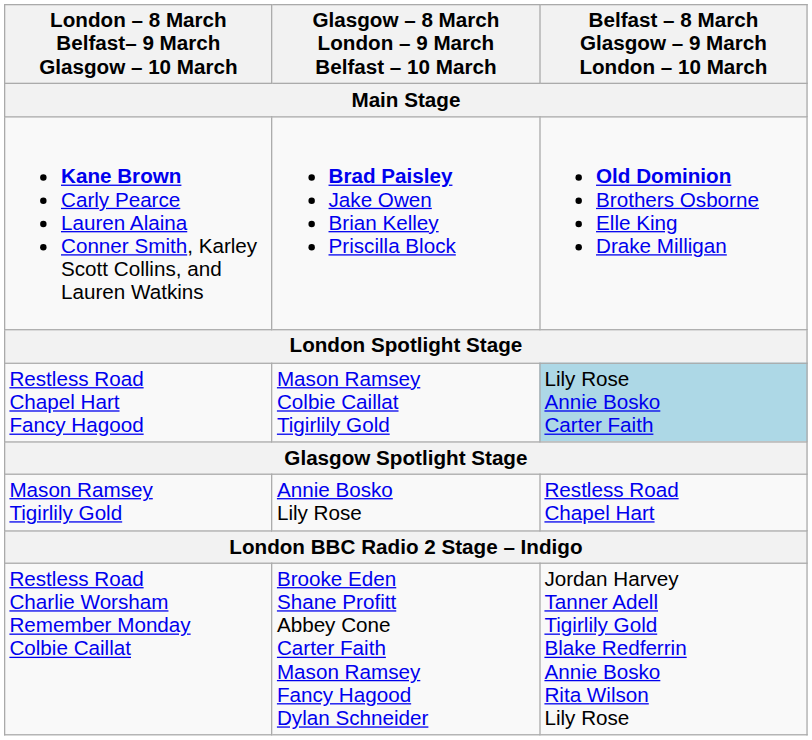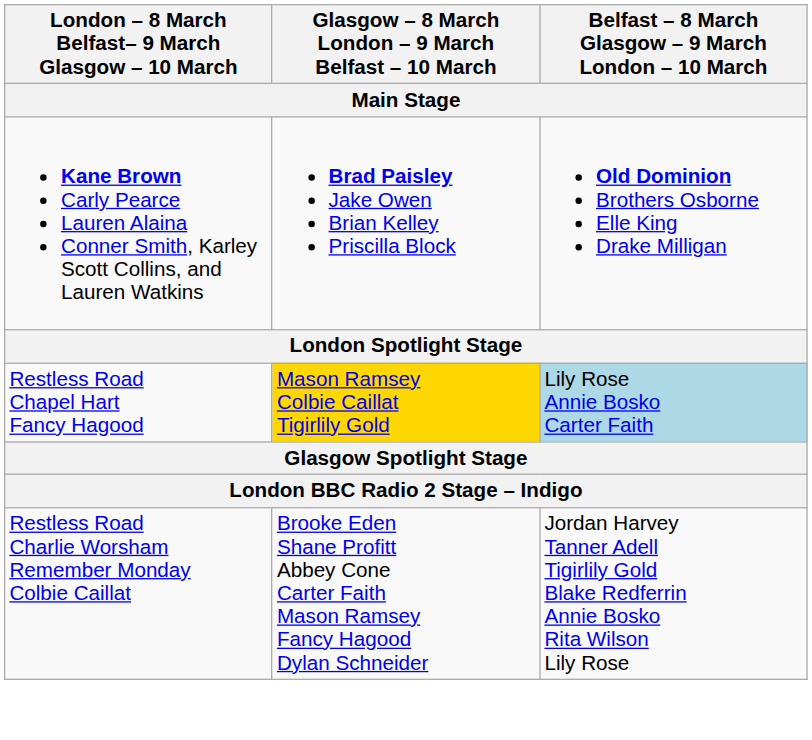 <table class="wikitable">
 <tr>
 <th scope="col" style="width: 200px;">London – 8 March<br>Belfast– 9 March<br>Glasgow – 10 March</th>
 <th scope="col" style="width: 200px;">Glasgow – 8 March<br>London – 9 March<br>Belfast – 10 March</th>
 <th scope="col" style="width: 200px;">Belfast – 8 March<br>Glasgow – 9 March<br>London – 10 March</th>
 </tr>
 <tr>
 <th colspan="3">Main Stage</th>
 </tr>
 <tr style="vertical-align: top;">
 <td><br><ul><li><strong><a href='#'>Kane Brown</a></strong></li><li><a href='#'>Carly Pearce</a></li><li><a href='#'>Lauren Alaina</a></li><li><a href='#'>Conner Smith</a>, Karley Scott Collins, and Lauren Watkins</li></ul></td>
 <td><br><ul><li><strong><a href='#'>Brad Paisley</a></strong></li><li><a href='#'>Jake Owen</a></li><li><a href='#'>Brian Kelley</a></li><li><a href='#'>Priscilla Block</a></li></ul></td>
 <td><br><ul><li><strong><a href='#'>Old Dominion</a></strong></li><li><a href='#'>Brothers Osborne</a></li><li><a href='#'>Elle King</a></li><li><a href='#'>Drake Milligan</a></li></ul></td>
 </tr>
 <tr>
 <th colspan="3">London Spotlight Stage</th>
 </tr>
 <tr style="vertical-align: top;">
 <td><a href='#'>Restless Road</a> <br> <a href='#'>Chapel Hart</a> <br> <a href='#'>Fancy Hagood</a></td>
-<td><a href='#'>Mason Ramsey</a> <br> <a href='#'>Colbie Caillat</a> <br> <a href='#'>Tigirlily Gold</a></td>
+<td style="background: gold;"><a href='#'>Mason Ramsey</a> <br> <a href='#'>Colbie Caillat</a> <br> <a href='#'>Tigirlily Gold</a></td>
 <td style="background: lightblue;">Lily Rose <br> <a href='#'>Annie Bosko</a> <br> <a href='#'>Carter Faith</a></td>
 </tr>
 <tr>
 <th colspan="3">Glasgow Spotlight Stage</th>
-</tr>
-<tr style="vertical-align: top;">
-<td><a href='#'>Mason Ramsey</a> <br> <a href='#'>Tigirlily Gold</a></td>
-<td><a href='#'>Annie Bosko</a> <br> Lily Rose</td>
-<td><a href='#'>Restless Road</a> <br> <a href='#'>Chapel Hart</a></td>
 </tr>
 <tr>
 <th colspan="3">London BBC Radio 2 Stage – Indigo</th>
 </tr>
 <tr style="vertical-align: top;">
 <td><a href='#'>Restless Road</a> <br> <a href='#'>Charlie Worsham</a> <br> <a href='#'>Remember Monday</a> <br> <a href='#'>Colbie Caillat</a></td>
 <td><a href='#'>Brooke Eden</a> <br> <a href='#'>Shane Profitt</a> <br> Abbey Cone <br> <a href='#'>Carter Faith</a> <br> <a href='#'>Mason Ramsey</a> <br> <a href='#'>Fancy Hagood</a> <br> <a href='#'>Dylan Schneider</a></td>
 <td>Jordan Harvey <br> <a href='#'>Tanner Adell</a> <br> <a href='#'>Tigirlily Gold</a> <br> <a href='#'>Blake Redferrin</a><br> <a href='#'>Annie Bosko</a> <br> <a href='#'>Rita Wilson</a> <br> Lily Rose</td>
 </tr>
 </table>
